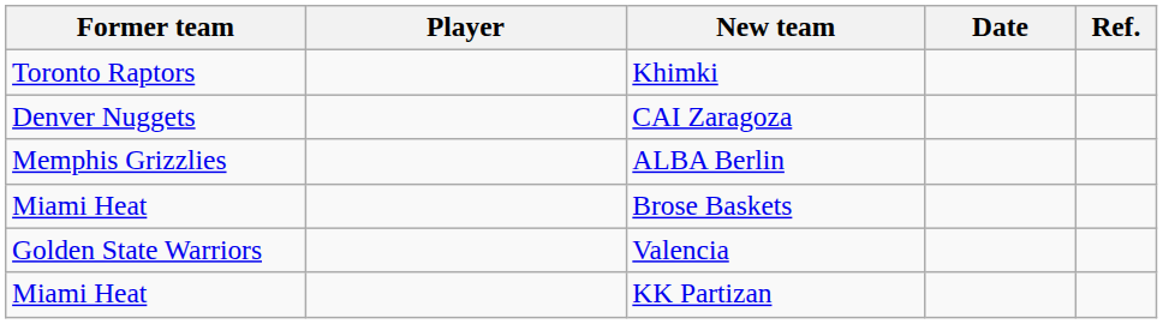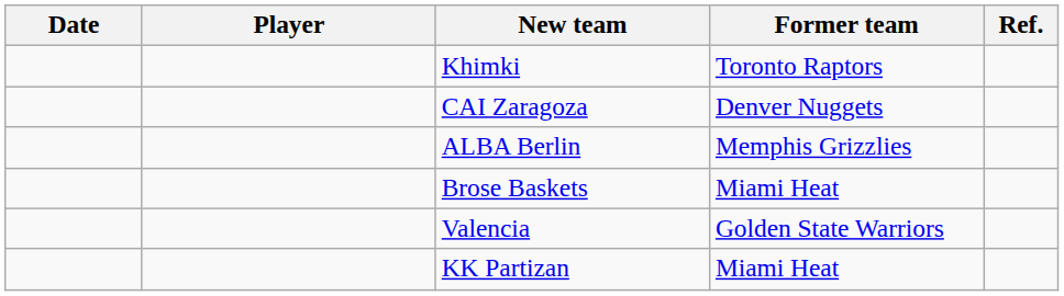 <table class="wikitable sortable" style="width:52%">
 <tr>
-<th style="width:14%;">Former team</th>
+<th style="width:7%;">Date</th>
 <th style="width:15%;">Player</th>
 <th style="width:14%;">New team</th>
-<th style="width:7%;">Date</th>
+<th style="width:14%;">Former team</th>
 <th style="width:2%;" class="unsortable">Ref.</th>
 </tr>
 <tr>
-<td><a href='#'>Toronto Raptors</a></td>
+<td></td>
 <td> </td>
 <td> <a href='#'>Khimki</a></td>
-<td></td>
+<td><a href='#'>Toronto Raptors</a></td>
 <td align=center></td>
 </tr>
 <tr>
-<td><a href='#'>Denver Nuggets</a></td>
+<td></td>
 <td> </td>
 <td> <a href='#'>CAI Zaragoza</a></td>
-<td></td>
+<td><a href='#'>Denver Nuggets</a></td>
 <td align=center></td>
 </tr>
 <tr>
-<td><a href='#'>Memphis Grizzlies</a></td>
+<td></td>
 <td> </td>
 <td> <a href='#'>ALBA Berlin</a></td>
-<td></td>
+<td><a href='#'>Memphis Grizzlies</a></td>
 <td align=center></td>
 </tr>
 <tr>
-<td><a href='#'>Miami Heat</a></td>
+<td></td>
 <td> </td>
 <td> <a href='#'>Brose Baskets</a></td>
-<td></td>
+<td><a href='#'>Miami Heat</a></td>
 <td align=center></td>
 </tr>
 <tr>
-<td><a href='#'>Golden State Warriors</a></td>
+<td></td>
 <td> </td>
 <td> <a href='#'>Valencia</a></td>
-<td></td>
+<td><a href='#'>Golden State Warriors</a></td>
 <td align=center></td>
 </tr>
 <tr>
-<td><a href='#'>Miami Heat</a></td>
+<td></td>
 <td> </td>
 <td> <a href='#'>KK Partizan</a></td>
-<td></td>
+<td><a href='#'>Miami Heat</a></td>
 <td align=center></td>
 </tr>
 </table>
